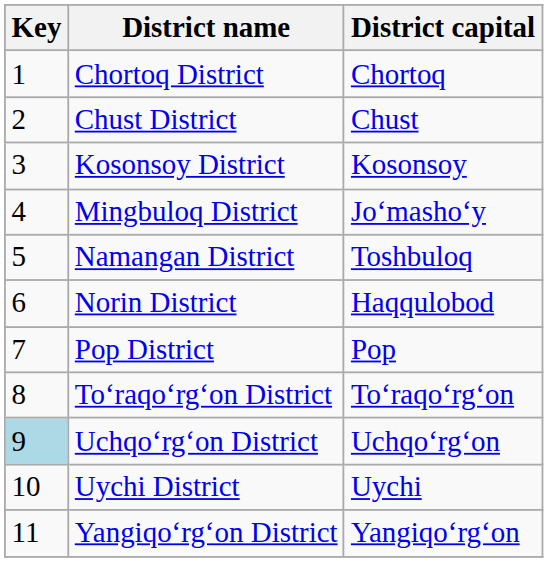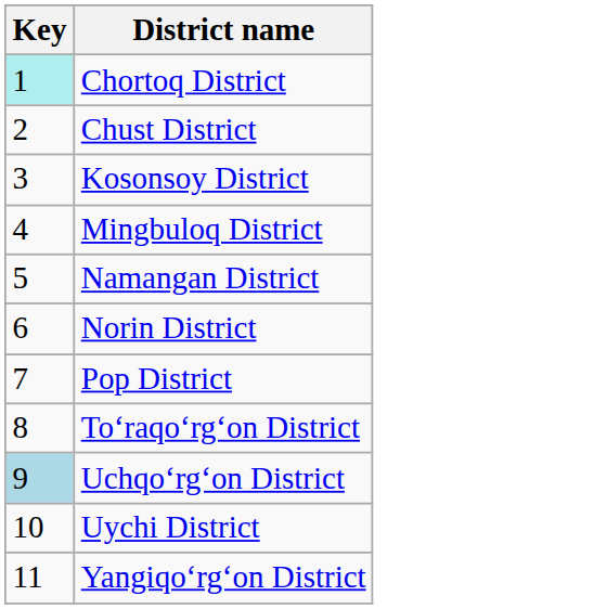 <table class="wikitable sortable">
 <tr>
 <th>Key</th>
 <th>District name</th>
-<th>District capital</th>
 </tr>
 <tr>
-<td>1</td>
+<td style="background: paleturquoise;">1</td>
 <td><a href='#'>Chortoq District</a></td>
-<td><a href='#'>Chortoq</a></td>
 </tr>
 <tr>
 <td>2</td>
 <td><a href='#'>Chust District</a></td>
-<td><a href='#'>Chust</a></td>
 </tr>
 <tr>
 <td>3</td>
 <td><a href='#'>Kosonsoy District</a></td>
-<td><a href='#'>Kosonsoy</a></td>
 </tr>
 <tr>
 <td>4</td>
 <td><a href='#'>Mingbuloq District</a></td>
-<td><a href='#'>Joʻmashoʻy</a></td>
 </tr>
 <tr>
 <td>5</td>
 <td><a href='#'>Namangan District</a></td>
-<td><a href='#'>Toshbuloq</a></td>
 </tr>
 <tr>
 <td>6</td>
 <td><a href='#'>Norin District</a></td>
-<td><a href='#'>Haqqulobod</a></td>
 </tr>
 <tr>
 <td>7</td>
 <td><a href='#'>Pop District</a></td>
-<td><a href='#'>Pop</a></td>
 </tr>
 <tr>
 <td>8</td>
 <td><a href='#'>Toʻraqoʻrgʻon District</a></td>
-<td><a href='#'>Toʻraqoʻrgʻon</a></td>
 </tr>
 <tr>
 <td style="background: lightblue;">9</td>
 <td><a href='#'>Uchqoʻrgʻon District</a></td>
-<td><a href='#'>Uchqoʻrgʻon</a></td>
 </tr>
 <tr>
 <td>10</td>
 <td><a href='#'>Uychi District</a></td>
-<td><a href='#'>Uychi</a></td>
 </tr>
 <tr>
 <td>11</td>
 <td><a href='#'>Yangiqoʻrgʻon District</a></td>
-<td><a href='#'>Yangiqoʻrgʻon</a></td>
 </tr>
 </table>
